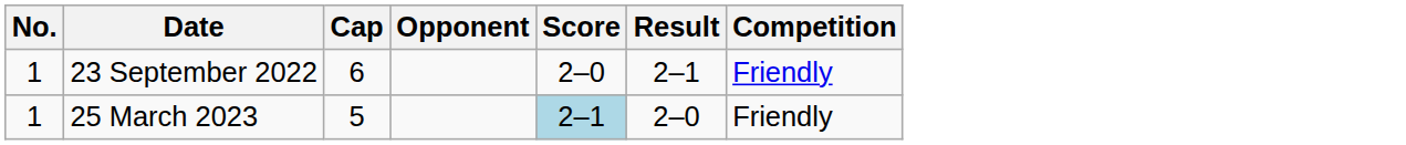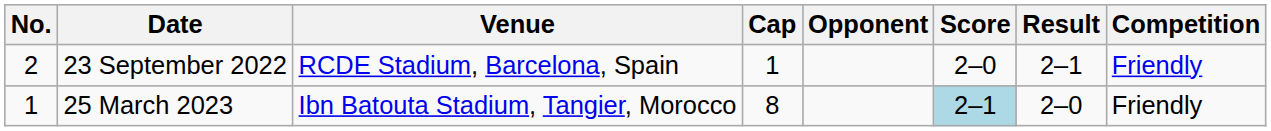 <table class="wikitable sortable">
 <tr>
 <th scope="col">No.</th>
 <th scope="col">Date</th>
+<th scope="col">Venue</th>
 <th scope="col">Cap</th>
 <th scope="col">Opponent</th>
 <th scope="col">Score</th>
 <th scope="col">Result</th>
 <th scope="col">Competition</th>
 </tr>
 <tr>
+<td align="center">2</td>
+<td>23 September 2022</td>
+<td><a href='#'>RCDE Stadium</a>, <a href='#'>Barcelona</a>, Spain</td>
 <td align="center">1</td>
-<td>23 September 2022</td>
-<td align="center">6</td>
 <td></td>
 <td align="center">2–0</td>
 <td align="center">2–1</td>
 <td><a href='#'>Friendly</a></td>
 </tr>
 <tr>
 <td align="center">1</td>
 <td>25 March 2023</td>
-<td align="center">5</td>
+<td><a href='#'>Ibn Batouta Stadium</a>, <a href='#'>Tangier</a>, Morocco</td>
+<td align="center">8</td>
 <td></td>
 <td align="center" style="background: lightblue;">2–1</td>
 <td align="center">2–0</td>
 <td>Friendly</td>
 </tr>
 </table>
